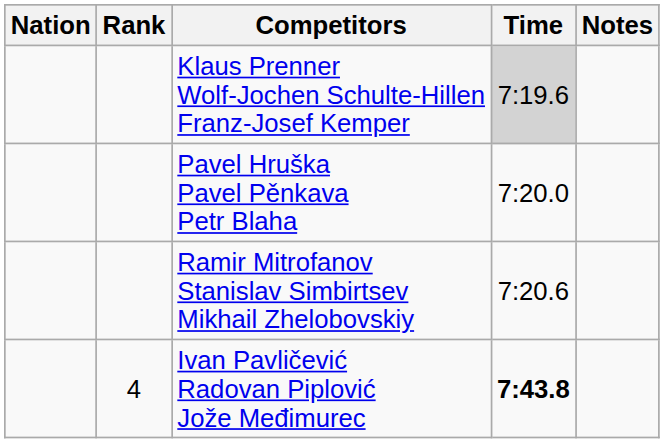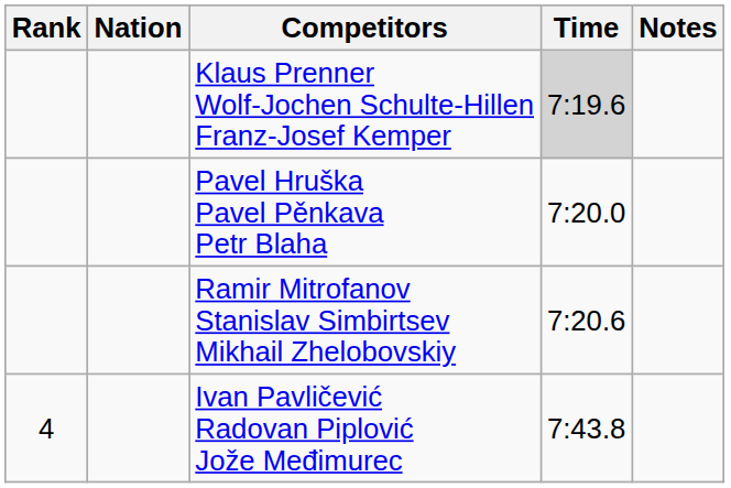 <table class="wikitable sortable" style="text-align:center; font-size:95%">
 <tr>
+<th>Rank</th>
 <th>Nation</th>
-<th>Rank</th>
 <th>Competitors</th>
 <th>Time</th>
 <th>Notes</th>
 </tr>
 <tr>
+<td></td>
 <td align=left></td>
-<td></td>
 <td align=left><a href='#'>Klaus Prenner</a><br><a href='#'>Wolf-Jochen Schulte-Hillen</a><br><a href='#'>Franz-Josef Kemper</a></td>
 <td style="background: lightgrey;">7:19.6</td>
 <td></td>
 </tr>
 <tr>
+<td></td>
 <td align=left></td>
-<td></td>
 <td align=left><a href='#'>Pavel Hruška</a><br><a href='#'>Pavel Pěnkava</a><br><a href='#'>Petr Blaha</a></td>
 <td>7:20.0</td>
 <td></td>
 </tr>
 <tr>
+<td></td>
 <td align=left></td>
-<td></td>
 <td align=left><a href='#'>Ramir Mitrofanov</a><br><a href='#'>Stanislav Simbirtsev</a><br><a href='#'>Mikhail Zhelobovskiy</a></td>
 <td>7:20.6</td>
 <td></td>
 </tr>
 <tr>
+<td>4</td>
 <td align=left></td>
-<td>4</td>
 <td align=left><a href='#'>Ivan Pavličević</a><br><a href='#'>Radovan Piplović</a><br><a href='#'>Jože Međimurec</a></td>
-<td><strong>7:43.8</strong></td>
+<td>7:43.8</td>
 <td></td>
 </tr>
 </table>
